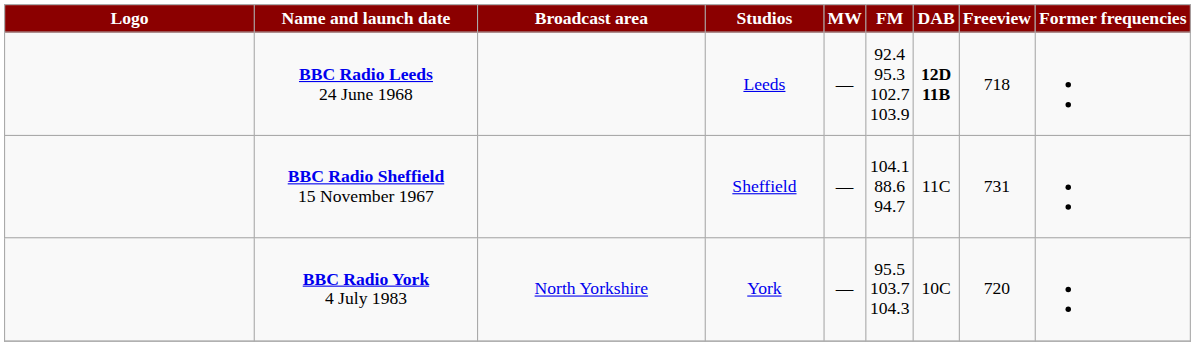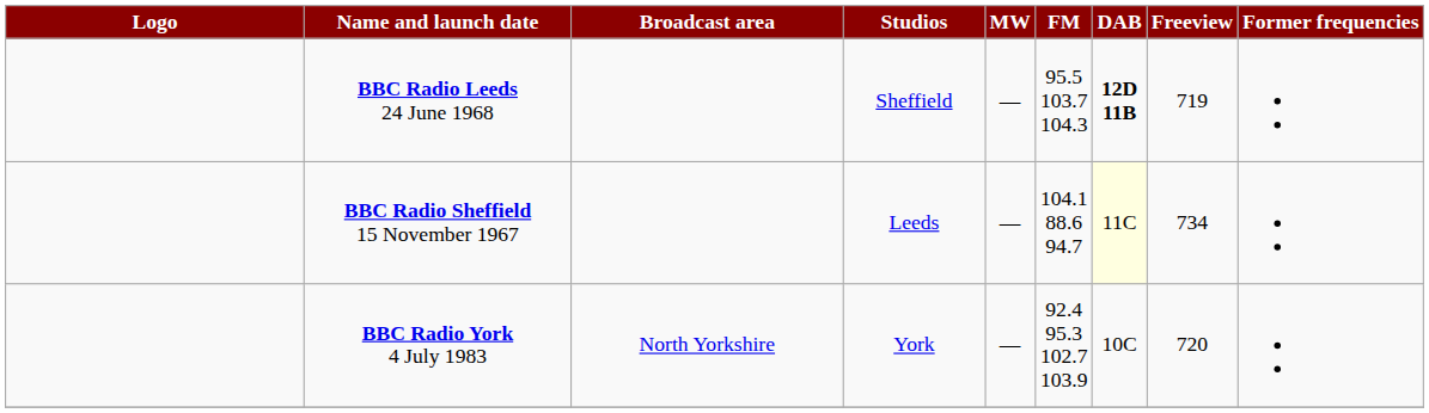 <table class="wikitable" style="text-align: center;">
 <tr>
 <th style="color:white; background-color: #8B0000" width="220pt">Logo</th>
 <th style="color:white; background-color: #8B0000" width="195pt">Name and launch date</th>
 <th style="color:white; background-color: #8B0000" width="200pt">Broadcast area</th>
 <th style="color:white; background-color: #8B0000" width="100pt">Studios</th>
 <th style="color:white; background-color: #8B0000">MW<br></th>
 <th style="color:white; background-color: #8B0000">FM<br></th>
 <th style="color:white; background-color: #8B0000">DAB</th>
 <th style="color:white; background-color: #8B0000">Freeview</th>
 <th style="color:white; background-color: #8B0000">Former frequencies</th>
 </tr>
 <tr>
 <td></td>
 <td><strong><a href='#'>BBC Radio Leeds</a></strong><br>24 June 1968</td>
 <td></td>
-<td><a href='#'>Leeds</a></td>
+<td><a href='#'>Sheffield</a></td>
 <td>—</td>
-<td>92.4<br>95.3<br>102.7<br>103.9</td>
+<td>95.5<br>103.7<br>104.3</td>
 <td><strong>12D<br>11B</strong></td>
-<td>718</td>
+<td>719</td>
 <td><br><ul><li></li><li></li></ul></td>
 </tr>
 <tr>
 <td></td>
 <td><strong><a href='#'>BBC Radio Sheffield</a></strong><br>15 November 1967</td>
 <td><br></td>
-<td><a href='#'>Sheffield</a></td>
+<td><a href='#'>Leeds</a></td>
 <td>—</td>
 <td>104.1<br>88.6<br>94.7</td>
-<td>11C</td>
-<td>731</td>
+<td style="background: lightyellow;">11C</td>
+<td>734</td>
 <td><br><ul><li></li><li></li></ul></td>
 </tr>
 <tr>
 <td></td>
 <td><strong><a href='#'>BBC Radio York</a></strong><br>4 July 1983</td>
 <td><a href='#'>North Yorkshire</a></td>
 <td><a href='#'>York</a></td>
 <td>—</td>
-<td>95.5<br>103.7<br>104.3</td>
+<td>92.4<br>95.3<br>102.7<br>103.9</td>
 <td>10C</td>
 <td>720</td>
 <td><br><ul><li></li><li></li></ul></td>
 </tr>
 <tr>
 </tr>
 </table>
